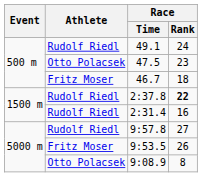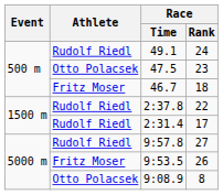 <table class="wikitable" border="1" style="font-size:90%">
 <tr>
 <th rowspan=2>Event</th>
 <th rowspan=2>Athlete</th>
 <th colspan=2>Race</th>
 </tr>
 <tr>
 <th>Time</th>
 <th>Rank</th>
 </tr>
 <tr>
 <td rowspan=3>500 m</td>
 <td><a href='#'>Rudolf Riedl</a></td>
 <td align=center>49.1</td>
 <td align=center>24</td>
 </tr>
 <tr>
 <td><a href='#'>Otto Polacsek</a></td>
 <td align=center>47.5</td>
 <td align=center>23</td>
 </tr>
 <tr>
 <td><a href='#'>Fritz Moser</a></td>
 <td align=center>46.7</td>
 <td align=center>18</td>
 </tr>
 <tr>
 <td rowspan=2>1500 m</td>
 <td><a href='#'>Rudolf Riedl</a></td>
 <td align=center>2:37.8</td>
-<td align=center><strong>22</strong></td>
+<td align=center>22</td>
 </tr>
 <tr>
 <td><a href='#'>Rudolf Riedl</a></td>
 <td align=center>2:31.4</td>
-<td align=center>16</td>
+<td align=center>17</td>
 </tr>
 <tr>
 <td rowspan=3>5000 m</td>
 <td><a href='#'>Rudolf Riedl</a></td>
 <td align=center>9:57.8</td>
 <td align=center>27</td>
 </tr>
 <tr>
 <td><a href='#'>Fritz Moser</a></td>
 <td align=center>9:53.5</td>
 <td align=center>26</td>
 </tr>
 <tr>
 <td><a href='#'>Otto Polacsek</a></td>
 <td align=center>9:08.9</td>
 <td align=center>8</td>
 </tr>
 </table>
